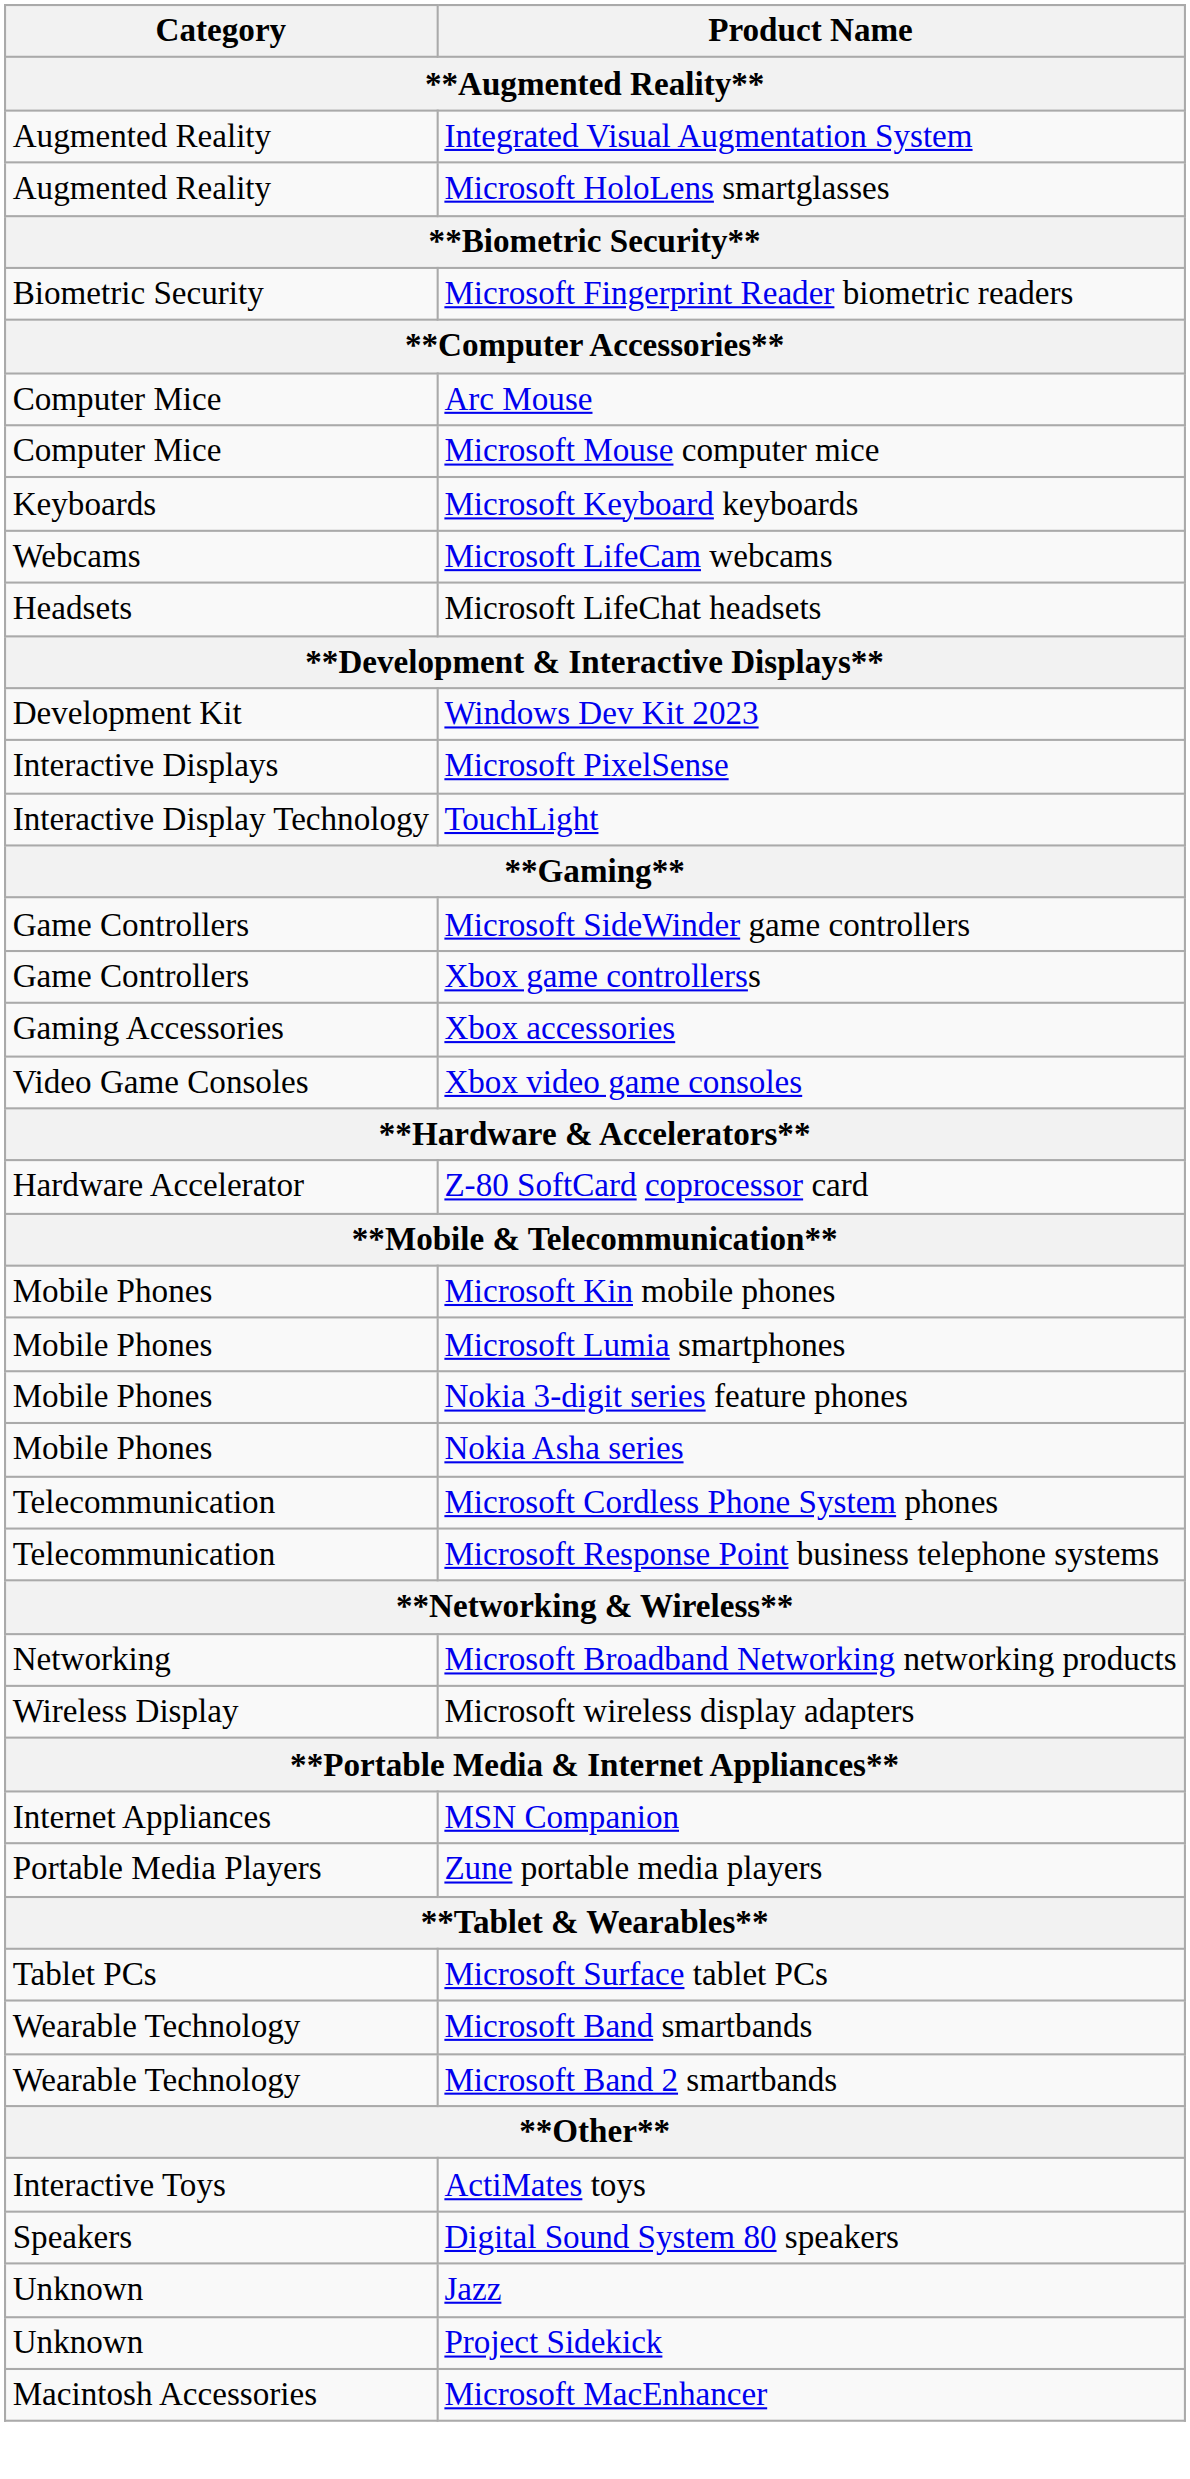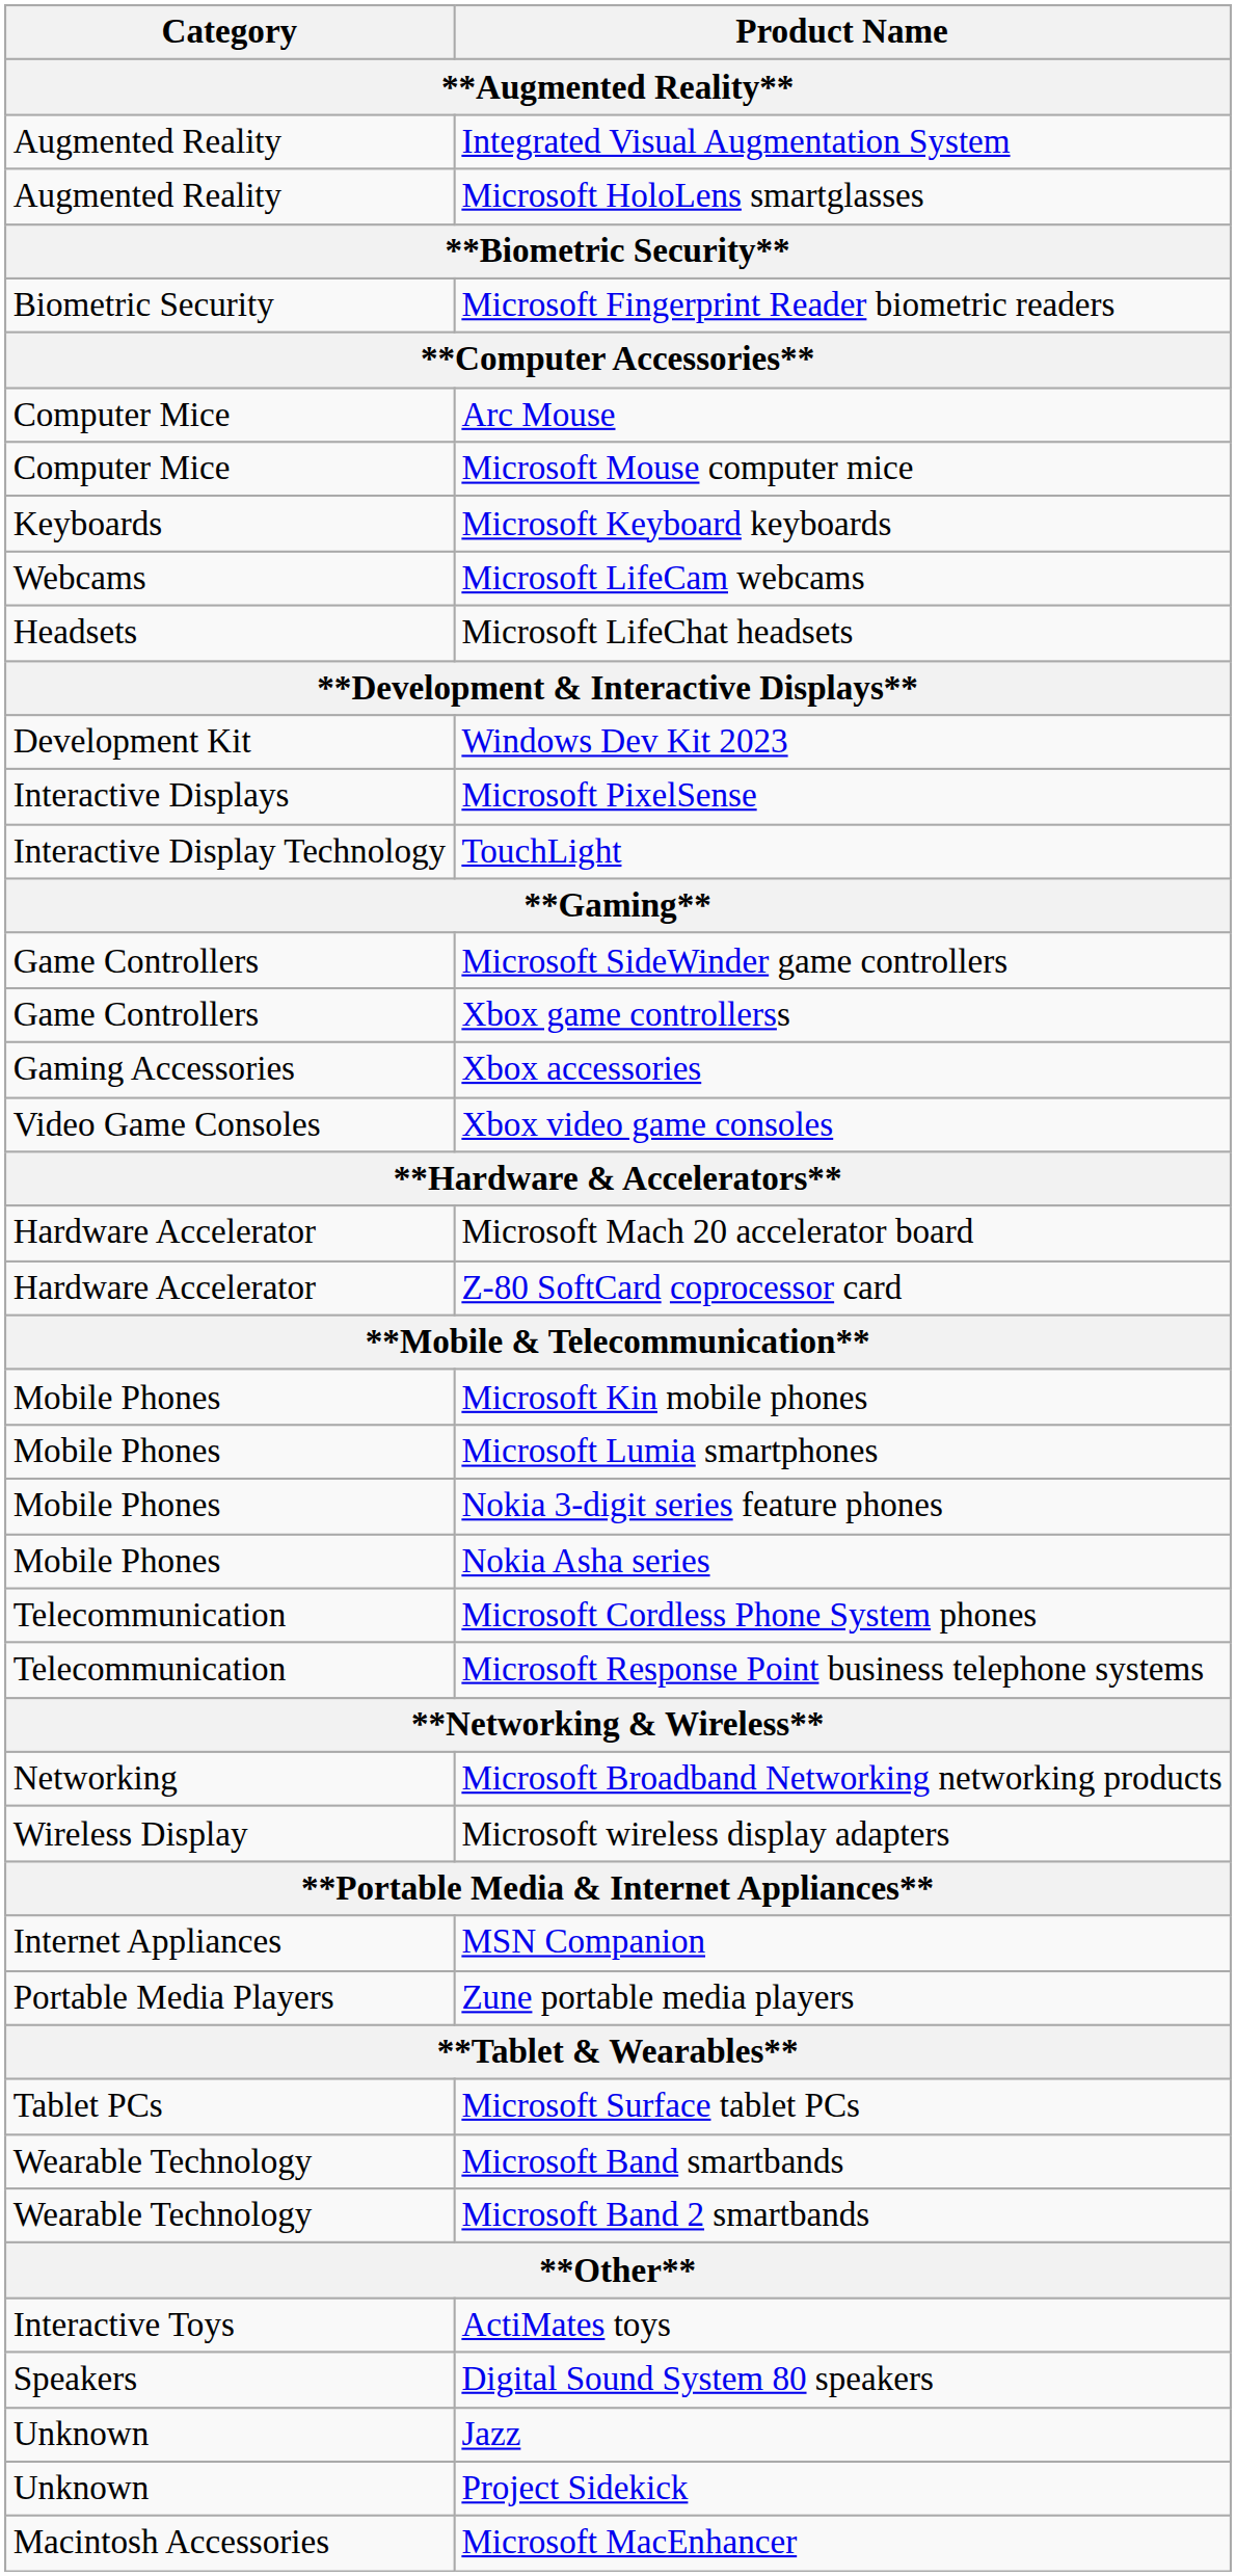 <table class="wikitable">
 <tr>
 <th>Category</th>
 <th>Product Name</th>
 </tr>
 <tr>
 <th colspan="2">**Augmented Reality**</th>
 </tr>
 <tr>
 <td>Augmented Reality</td>
 <td><a href='#'>Integrated Visual Augmentation System</a></td>
 </tr>
 <tr>
 <td>Augmented Reality</td>
 <td><a href='#'>Microsoft HoloLens</a> smartglasses</td>
 </tr>
 <tr>
 <th colspan="2">**Biometric Security**</th>
 </tr>
 <tr>
 <td>Biometric Security</td>
 <td><a href='#'>Microsoft Fingerprint Reader</a> biometric readers</td>
 </tr>
 <tr>
 <th colspan="2">**Computer Accessories**</th>
 </tr>
 <tr>
 <td>Computer Mice</td>
 <td><a href='#'>Arc Mouse</a></td>
 </tr>
 <tr>
 <td>Computer Mice</td>
 <td><a href='#'>Microsoft Mouse</a> computer mice</td>
 </tr>
 <tr>
 <td>Keyboards</td>
 <td><a href='#'>Microsoft Keyboard</a> keyboards</td>
 </tr>
 <tr>
 <td>Webcams</td>
 <td><a href='#'>Microsoft LifeCam</a> webcams</td>
 </tr>
 <tr>
 <td>Headsets</td>
 <td>Microsoft LifeChat headsets</td>
 </tr>
 <tr>
 <th colspan="2">**Development & Interactive Displays**</th>
 </tr>
 <tr>
 <td>Development Kit</td>
 <td><a href='#'>Windows Dev Kit 2023</a></td>
 </tr>
 <tr>
 <td>Interactive Displays</td>
 <td><a href='#'>Microsoft PixelSense</a></td>
 </tr>
 <tr>
 <td>Interactive Display Technology</td>
 <td><a href='#'>TouchLight</a></td>
 </tr>
 <tr>
 <th colspan="2">**Gaming**</th>
 </tr>
 <tr>
 <td>Game Controllers</td>
 <td><a href='#'>Microsoft SideWinder</a> game controllers</td>
 </tr>
 <tr>
 <td>Game Controllers</td>
 <td><a href='#'>Xbox game controllers</a>s</td>
 </tr>
 <tr>
 <td>Gaming Accessories</td>
 <td><a href='#'>Xbox accessories</a></td>
 </tr>
 <tr>
 <td>Video Game Consoles</td>
 <td><a href='#'>Xbox video game consoles</a></td>
 </tr>
 <tr>
 <th colspan="2">**Hardware & Accelerators**</th>
+</tr>
+<tr>
+<td>Hardware Accelerator</td>
+<td>Microsoft Mach 20 accelerator board</td>
 </tr>
 <tr>
 <td>Hardware Accelerator</td>
 <td><a href='#'>Z-80 SoftCard</a> <a href='#'>coprocessor</a> card</td>
 </tr>
 <tr>
 <th colspan="2">**Mobile & Telecommunication**</th>
 </tr>
 <tr>
 <td>Mobile Phones</td>
 <td><a href='#'>Microsoft Kin</a> mobile phones</td>
 </tr>
 <tr>
 <td>Mobile Phones</td>
 <td><a href='#'>Microsoft Lumia</a> smartphones</td>
 </tr>
 <tr>
 <td>Mobile Phones</td>
 <td><a href='#'>Nokia 3-digit series</a> feature phones</td>
 </tr>
 <tr>
 <td>Mobile Phones</td>
 <td><a href='#'>Nokia Asha series</a></td>
 </tr>
 <tr>
 <td>Telecommunication</td>
 <td><a href='#'>Microsoft Cordless Phone System</a> phones</td>
 </tr>
 <tr>
 <td>Telecommunication</td>
 <td><a href='#'>Microsoft Response Point</a> business telephone systems</td>
 </tr>
 <tr>
 <th colspan="2">**Networking & Wireless**</th>
 </tr>
 <tr>
 <td>Networking</td>
 <td><a href='#'>Microsoft Broadband Networking</a> networking products</td>
 </tr>
 <tr>
 <td>Wireless Display</td>
 <td>Microsoft wireless display adapters</td>
 </tr>
 <tr>
 <th colspan="2">**Portable Media & Internet Appliances**</th>
 </tr>
 <tr>
 <td>Internet Appliances</td>
 <td><a href='#'>MSN Companion</a></td>
 </tr>
 <tr>
 <td>Portable Media Players</td>
 <td><a href='#'>Zune</a> portable media players</td>
 </tr>
 <tr>
 <th colspan="2">**Tablet & Wearables**</th>
 </tr>
 <tr>
 <td>Tablet PCs</td>
 <td><a href='#'>Microsoft Surface</a> tablet PCs</td>
 </tr>
 <tr>
 <td>Wearable Technology</td>
 <td><a href='#'>Microsoft Band</a> smartbands</td>
 </tr>
 <tr>
 <td>Wearable Technology</td>
 <td><a href='#'>Microsoft Band 2</a> smartbands</td>
 </tr>
 <tr>
 <th colspan="2">**Other**</th>
 </tr>
 <tr>
 <td>Interactive Toys</td>
 <td><a href='#'>ActiMates</a> toys</td>
 </tr>
 <tr>
 <td>Speakers</td>
 <td><a href='#'>Digital Sound System 80</a> speakers</td>
 </tr>
 <tr>
 <td>Unknown</td>
 <td><a href='#'>Jazz</a></td>
 </tr>
 <tr>
 <td>Unknown</td>
 <td><a href='#'>Project Sidekick</a></td>
 </tr>
 <tr>
 <td>Macintosh Accessories</td>
 <td><a href='#'>Microsoft MacEnhancer</a></td>
 </tr>
 </table>
